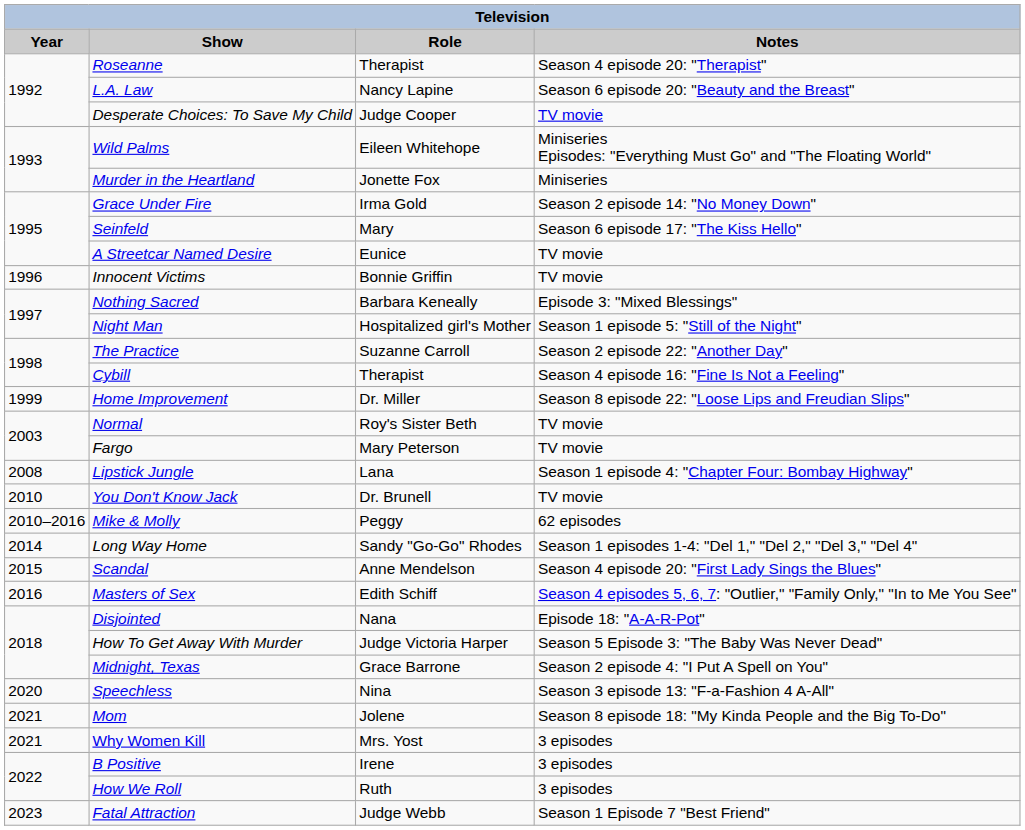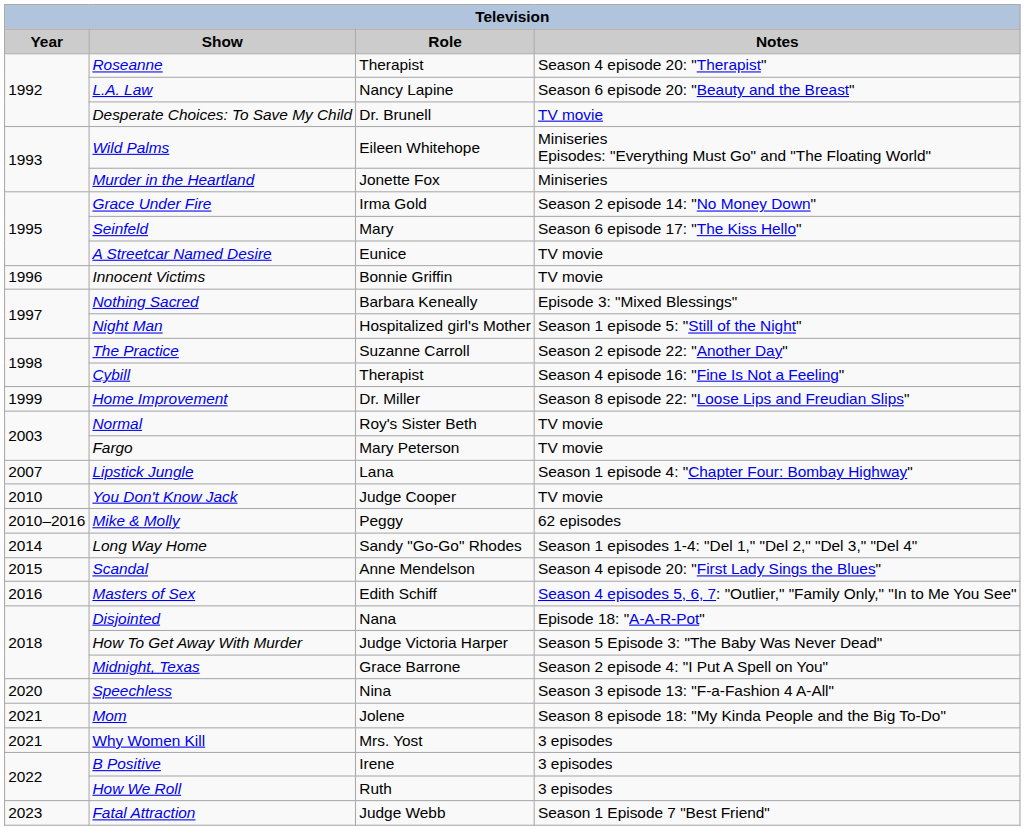 <table class="wikitable" style="font-size:90%;">
 <tr>
 <th colspan=4 style="background:#B0C4DE;">Television</th>
 </tr>
 <tr align="center">
 <th style="background: #CCCCCC;">Year</th>
 <th style="background: #CCCCCC;">Show</th>
 <th style="background: #CCCCCC;">Role</th>
 <th style="background: #CCCCCC;">Notes</th>
 </tr>
 <tr>
 <td rowspan=3>1992</td>
 <td><em><a href='#'>Roseanne</a></em></td>
 <td>Therapist</td>
 <td>Season 4 episode 20: "<a href='#'>Therapist</a>"</td>
 </tr>
 <tr>
 <td><em><a href='#'>L.A. Law</a></em></td>
 <td>Nancy Lapine</td>
 <td>Season 6 episode 20: "<a href='#'>Beauty and the Breast</a>"</td>
 </tr>
 <tr>
 <td><em>Desperate Choices: To Save My Child</em></td>
-<td>Judge Cooper</td>
+<td>Dr. Brunell</td>
 <td><a href='#'>TV movie</a></td>
 </tr>
 <tr>
 <td rowspan=2>1993</td>
 <td><em><a href='#'>Wild Palms</a></em></td>
 <td>Eileen Whitehope</td>
 <td>Miniseries<br> Episodes: "Everything Must Go" and "The Floating World"</td>
 </tr>
 <tr>
 <td><em><a href='#'>Murder in the Heartland</a></em></td>
 <td>Jonette Fox</td>
 <td>Miniseries</td>
 </tr>
 <tr>
 <td rowspan=3>1995</td>
 <td><em><a href='#'>Grace Under Fire</a></em></td>
 <td>Irma Gold</td>
 <td>Season 2 episode 14: "<a href='#'>No Money Down</a>"</td>
 </tr>
 <tr>
 <td><em><a href='#'>Seinfeld</a></em></td>
 <td>Mary</td>
 <td>Season 6 episode 17: "<a href='#'>The Kiss Hello</a>"</td>
 </tr>
 <tr>
 <td><em><a href='#'>A Streetcar Named Desire</a></em></td>
 <td>Eunice</td>
 <td>TV movie</td>
 </tr>
 <tr>
 <td>1996</td>
 <td><em>Innocent Victims</em></td>
 <td>Bonnie Griffin</td>
 <td>TV movie</td>
 </tr>
 <tr>
 <td rowspan=2>1997</td>
 <td><em><a href='#'>Nothing Sacred</a></em></td>
 <td>Barbara Keneally</td>
 <td>Episode 3: "Mixed Blessings"</td>
 </tr>
 <tr>
 <td><em><a href='#'>Night Man</a></em></td>
 <td>Hospitalized girl's Mother</td>
 <td>Season 1 episode 5: "<a href='#'>Still of the Night</a>"</td>
 </tr>
 <tr>
 <td rowspan=2>1998</td>
 <td><em><a href='#'>The Practice</a></em></td>
 <td>Suzanne Carroll</td>
 <td>Season 2 episode 22: "<a href='#'>Another Day</a>"</td>
 </tr>
 <tr>
 <td><em><a href='#'>Cybill</a></em></td>
 <td>Therapist</td>
 <td>Season 4 episode 16: "<a href='#'>Fine Is Not a Feeling</a>"</td>
 </tr>
 <tr>
 <td>1999</td>
 <td><em><a href='#'>Home Improvement</a></em></td>
 <td>Dr. Miller</td>
 <td>Season 8 episode 22: "<a href='#'>Loose Lips and Freudian Slips</a>"</td>
 </tr>
 <tr>
 <td rowspan=2>2003</td>
 <td><em><a href='#'>Normal</a></em></td>
 <td>Roy's Sister Beth</td>
 <td>TV movie</td>
 </tr>
 <tr>
 <td><em>Fargo</em></td>
 <td>Mary Peterson</td>
 <td>TV movie</td>
 </tr>
 <tr>
-<td>2008</td>
+<td>2007</td>
 <td><em><a href='#'>Lipstick Jungle</a></em></td>
 <td>Lana</td>
 <td>Season 1 episode 4: "<a href='#'>Chapter Four: Bombay Highway</a>"</td>
 </tr>
 <tr>
 <td>2010</td>
 <td><em><a href='#'>You Don't Know Jack</a></em></td>
-<td>Dr. Brunell</td>
+<td>Judge Cooper</td>
 <td>TV movie</td>
 </tr>
 <tr>
 <td>2010–2016</td>
 <td><em><a href='#'>Mike & Molly</a></em></td>
 <td>Peggy</td>
 <td>62 episodes</td>
 </tr>
 <tr>
 <td>2014</td>
 <td><em>Long Way Home</em></td>
 <td>Sandy "Go-Go" Rhodes</td>
 <td>Season 1 episodes  1-4: "Del 1," "Del 2," "Del 3," "Del 4"</td>
 </tr>
 <tr>
 <td>2015</td>
 <td><em><a href='#'>Scandal</a></em></td>
 <td>Anne Mendelson</td>
 <td>Season 4 episode 20: "<a href='#'>First Lady Sings the Blues</a>"</td>
 </tr>
 <tr>
 <td>2016</td>
 <td><em><a href='#'>Masters of Sex</a></em></td>
 <td>Edith Schiff</td>
 <td><a href='#'>Season 4 episodes 5, 6, 7</a>: "Outlier," "Family Only," "In to Me You See"</td>
 </tr>
 <tr>
 <td rowspan=3>2018</td>
 <td><em><a href='#'>Disjointed</a></em></td>
 <td>Nana</td>
 <td>Episode 18: "<a href='#'>A-A-R-Pot</a>"</td>
 </tr>
 <tr>
 <td><em>How To Get Away With Murder</em></td>
 <td>Judge Victoria Harper</td>
 <td>Season 5 Episode 3: "The Baby Was Never Dead"</td>
 </tr>
 <tr>
 <td><em><a href='#'>Midnight, Texas</a></em></td>
 <td>Grace Barrone</td>
 <td>Season 2 episode 4: "I Put A Spell on You"</td>
 </tr>
 <tr>
 <td>2020</td>
 <td><em><a href='#'>Speechless</a></em></td>
 <td>Nina</td>
 <td>Season 3 episode 13: "F-a-Fashion 4 A-All"</td>
 </tr>
 <tr>
 <td>2021</td>
 <td><em><a href='#'>Mom</a></em></td>
 <td>Jolene</td>
 <td>Season 8 episode 18: "My Kinda People and the Big To-Do"</td>
 </tr>
 <tr>
 <td>2021</td>
 <td><a href='#'>Why Women Kill</a></td>
 <td>Mrs. Yost</td>
 <td>3 episodes</td>
 </tr>
 <tr>
 <td rowspan="2">2022</td>
 <td><em><a href='#'>B Positive</a></em></td>
 <td>Irene</td>
 <td>3 episodes</td>
 </tr>
 <tr>
 <td><em><a href='#'>How We Roll</a></em></td>
 <td>Ruth</td>
 <td>3 episodes</td>
 </tr>
 <tr>
 <td>2023</td>
 <td><em><a href='#'>Fatal Attraction</a></em></td>
 <td>Judge Webb</td>
 <td>Season 1 Episode 7 "Best Friend"</td>
 </tr>
 </table>
